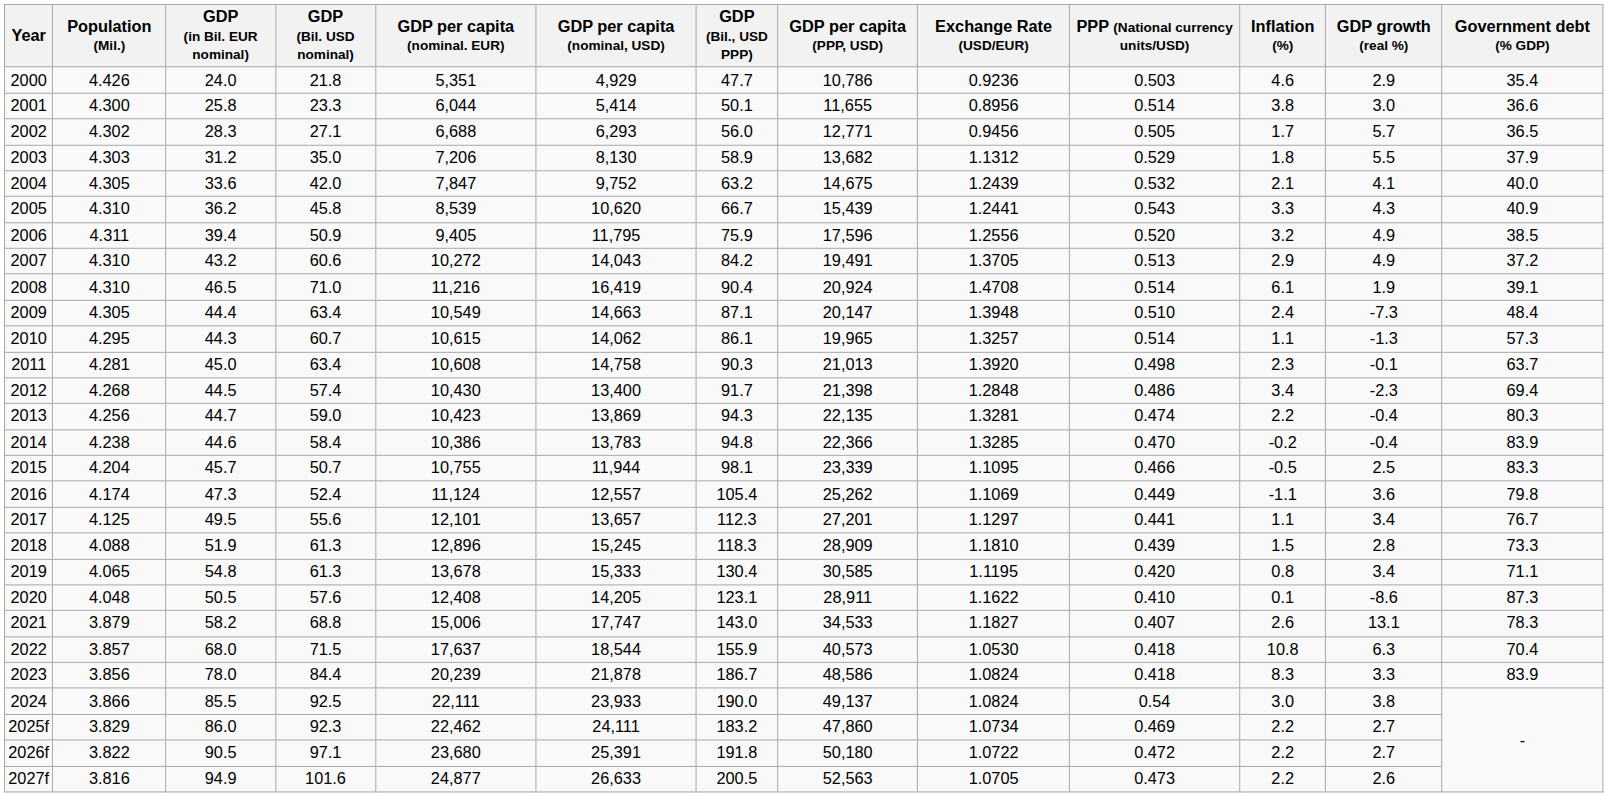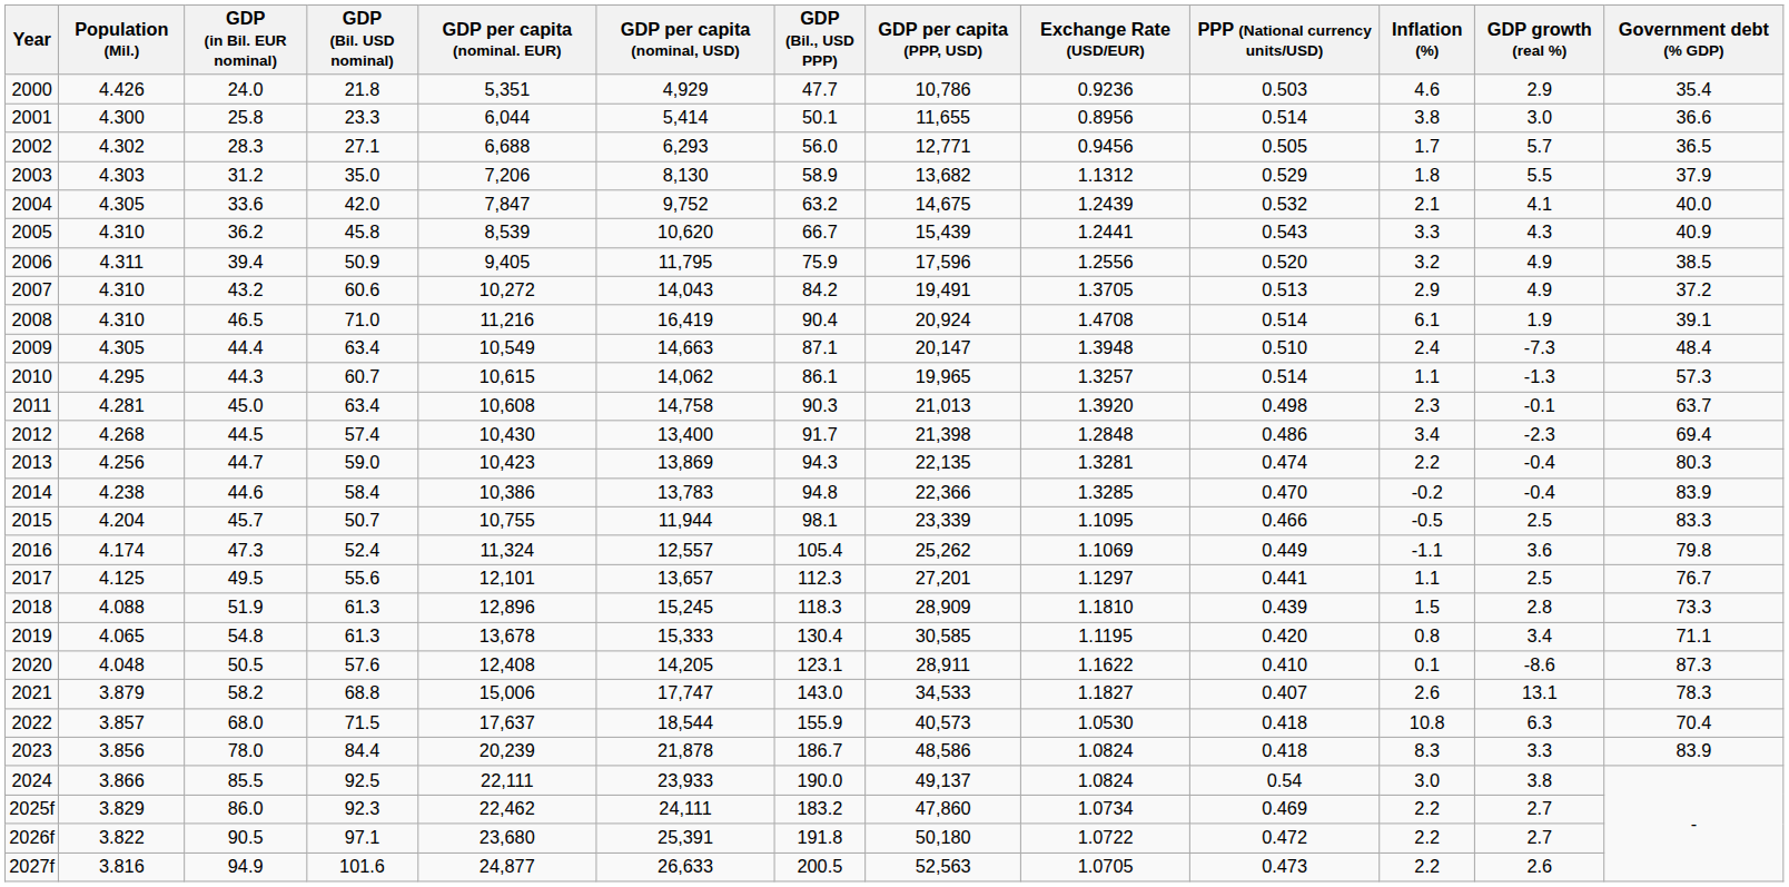 <table class="wikitable sortable" style="text-align: center;">
 <tr>
 <th>Year</th>
 <th>Population <small>(Mil.)</small></th>
 <th>GDP<br><small>(in Bil. EUR nominal)</small></th>
 <th>GDP<br><small>(Bil. USD nominal)</small></th>
 <th>GDP per capita <small>(nominal. EUR)</small></th>
 <th>GDP per capita <small>(nominal, USD)</small></th>
 <th>GDP<br><small>(Bil., USD PPP)</small></th>
 <th>GDP per capita <small>(PPP, USD)</small></th>
 <th>Exchange Rate <small>(USD/EUR)</small></th>
 <th>PPP <small>(National currency units/USD)</small></th>
 <th>Inflation <small>(%)</small></th>
 <th>GDP growth <small>(real %)</small></th>
 <th>Government debt <small>(% GDP)</small></th>
 </tr>
 <tr>
 <td>2000</td>
 <td>4.426</td>
 <td>24.0</td>
 <td>21.8</td>
 <td>5,351</td>
 <td>4,929</td>
 <td>47.7</td>
 <td>10,786</td>
 <td>0.9236</td>
 <td>0.503</td>
 <td>4.6</td>
 <td>2.9</td>
 <td>35.4</td>
 </tr>
 <tr>
 <td>2001</td>
 <td>4.300</td>
 <td>25.8</td>
 <td>23.3</td>
 <td>6,044</td>
 <td>5,414</td>
 <td>50.1</td>
 <td>11,655</td>
 <td>0.8956</td>
 <td>0.514</td>
 <td>3.8</td>
 <td>3.0</td>
 <td>36.6</td>
 </tr>
 <tr>
 <td>2002</td>
 <td>4.302</td>
 <td>28.3</td>
 <td>27.1</td>
 <td>6,688</td>
 <td>6,293</td>
 <td>56.0</td>
 <td>12,771</td>
 <td>0.9456</td>
 <td>0.505</td>
 <td>1.7</td>
 <td>5.7</td>
 <td>36.5</td>
 </tr>
 <tr>
 <td>2003</td>
 <td>4.303</td>
 <td>31.2</td>
 <td>35.0</td>
 <td>7,206</td>
 <td>8,130</td>
 <td>58.9</td>
 <td>13,682</td>
 <td>1.1312</td>
 <td>0.529</td>
 <td>1.8</td>
 <td>5.5</td>
 <td>37.9</td>
 </tr>
 <tr>
 <td>2004</td>
 <td>4.305</td>
 <td>33.6</td>
 <td>42.0</td>
 <td>7,847</td>
 <td>9,752</td>
 <td>63.2</td>
 <td>14,675</td>
 <td>1.2439</td>
 <td>0.532</td>
 <td>2.1</td>
 <td>4.1</td>
 <td>40.0</td>
 </tr>
 <tr>
 <td>2005</td>
 <td>4.310</td>
 <td>36.2</td>
 <td>45.8</td>
 <td>8,539</td>
 <td>10,620</td>
 <td>66.7</td>
 <td>15,439</td>
 <td>1.2441</td>
 <td>0.543</td>
 <td>3.3</td>
 <td>4.3</td>
 <td>40.9</td>
 </tr>
 <tr>
 <td>2006</td>
 <td>4.311</td>
 <td>39.4</td>
 <td>50.9</td>
 <td>9,405</td>
 <td>11,795</td>
 <td>75.9</td>
 <td>17,596</td>
 <td>1.2556</td>
 <td>0.520</td>
 <td>3.2</td>
 <td>4.9</td>
 <td>38.5</td>
 </tr>
 <tr>
 <td>2007</td>
 <td>4.310</td>
 <td>43.2</td>
 <td>60.6</td>
 <td>10,272</td>
 <td>14,043</td>
 <td>84.2</td>
 <td>19,491</td>
 <td>1.3705</td>
 <td>0.513</td>
 <td>2.9</td>
 <td>4.9</td>
 <td>37.2</td>
 </tr>
 <tr>
 <td>2008</td>
 <td>4.310</td>
 <td>46.5</td>
 <td>71.0</td>
 <td>11,216</td>
 <td>16,419</td>
 <td>90.4</td>
 <td>20,924</td>
 <td>1.4708</td>
 <td>0.514</td>
 <td>6.1</td>
 <td>1.9</td>
 <td>39.1</td>
 </tr>
 <tr>
 <td>2009</td>
 <td>4.305</td>
 <td>44.4</td>
 <td>63.4</td>
 <td>10,549</td>
 <td>14,663</td>
 <td>87.1</td>
 <td>20,147</td>
 <td>1.3948</td>
 <td>0.510</td>
 <td>2.4</td>
 <td>-7.3</td>
 <td>48.4</td>
 </tr>
 <tr>
 <td>2010</td>
 <td>4.295</td>
 <td>44.3</td>
 <td>60.7</td>
 <td>10,615</td>
 <td>14,062</td>
 <td>86.1</td>
 <td>19,965</td>
 <td>1.3257</td>
 <td>0.514</td>
 <td>1.1</td>
 <td>-1.3</td>
 <td>57.3</td>
 </tr>
 <tr>
 <td>2011</td>
 <td>4.281</td>
 <td>45.0</td>
 <td>63.4</td>
 <td>10,608</td>
 <td>14,758</td>
 <td>90.3</td>
 <td>21,013</td>
 <td>1.3920</td>
 <td>0.498</td>
 <td>2.3</td>
 <td>-0.1</td>
 <td>63.7</td>
 </tr>
 <tr>
 <td>2012</td>
 <td>4.268</td>
 <td>44.5</td>
 <td>57.4</td>
 <td>10,430</td>
 <td>13,400</td>
 <td>91.7</td>
 <td>21,398</td>
 <td>1.2848</td>
 <td>0.486</td>
 <td>3.4</td>
 <td>-2.3</td>
 <td>69.4</td>
 </tr>
 <tr>
 <td>2013</td>
 <td>4.256</td>
 <td>44.7</td>
 <td>59.0</td>
 <td>10,423</td>
 <td>13,869</td>
 <td>94.3</td>
 <td>22,135</td>
 <td>1.3281</td>
 <td>0.474</td>
 <td>2.2</td>
 <td>-0.4</td>
 <td>80.3</td>
 </tr>
 <tr>
 <td>2014</td>
 <td>4.238</td>
 <td>44.6</td>
 <td>58.4</td>
 <td>10,386</td>
 <td>13,783</td>
 <td>94.8</td>
 <td>22,366</td>
 <td>1.3285</td>
 <td>0.470</td>
 <td>-0.2</td>
 <td>-0.4</td>
 <td>83.9</td>
 </tr>
 <tr>
 <td>2015</td>
 <td>4.204</td>
 <td>45.7</td>
 <td>50.7</td>
 <td>10,755</td>
 <td>11,944</td>
 <td>98.1</td>
 <td>23,339</td>
 <td>1.1095</td>
 <td>0.466</td>
 <td>-0.5</td>
 <td>2.5</td>
 <td>83.3</td>
 </tr>
 <tr>
 <td>2016</td>
 <td>4.174</td>
 <td>47.3</td>
 <td>52.4</td>
-<td>11,124</td>
+<td>11,324</td>
 <td>12,557</td>
 <td>105.4</td>
 <td>25,262</td>
 <td>1.1069</td>
 <td>0.449</td>
 <td>-1.1</td>
 <td>3.6</td>
 <td>79.8</td>
 </tr>
 <tr>
 <td>2017</td>
 <td>4.125</td>
 <td>49.5</td>
 <td>55.6</td>
 <td>12,101</td>
 <td>13,657</td>
 <td>112.3</td>
 <td>27,201</td>
 <td>1.1297</td>
 <td>0.441</td>
 <td>1.1</td>
-<td>3.4</td>
+<td>2.5</td>
 <td>76.7</td>
 </tr>
 <tr>
 <td>2018</td>
 <td>4.088</td>
 <td>51.9</td>
 <td>61.3</td>
 <td>12,896</td>
 <td>15,245</td>
 <td>118.3</td>
 <td>28,909</td>
 <td>1.1810</td>
 <td>0.439</td>
 <td>1.5</td>
 <td>2.8</td>
 <td>73.3</td>
 </tr>
 <tr>
 <td>2019</td>
 <td>4.065</td>
 <td>54.8</td>
 <td>61.3</td>
 <td>13,678</td>
 <td>15,333</td>
 <td>130.4</td>
 <td>30,585</td>
 <td>1.1195</td>
 <td>0.420</td>
 <td>0.8</td>
 <td>3.4</td>
 <td>71.1</td>
 </tr>
 <tr>
 <td>2020</td>
 <td>4.048</td>
 <td>50.5</td>
 <td>57.6</td>
 <td>12,408</td>
 <td>14,205</td>
 <td>123.1</td>
 <td>28,911</td>
 <td>1.1622</td>
 <td>0.410</td>
 <td>0.1</td>
 <td>-8.6</td>
 <td>87.3</td>
 </tr>
 <tr>
 <td>2021</td>
 <td>3.879</td>
 <td>58.2</td>
 <td>68.8</td>
 <td>15,006</td>
 <td>17,747</td>
 <td>143.0</td>
 <td>34,533</td>
 <td>1.1827</td>
 <td>0.407</td>
 <td>2.6</td>
 <td>13.1</td>
 <td>78.3</td>
 </tr>
 <tr>
 <td>2022</td>
 <td>3.857</td>
 <td>68.0</td>
 <td>71.5</td>
 <td>17,637</td>
 <td>18,544</td>
 <td>155.9</td>
 <td>40,573</td>
 <td>1.0530</td>
 <td>0.418</td>
 <td>10.8</td>
 <td>6.3</td>
 <td>70.4</td>
 </tr>
 <tr>
 <td>2023</td>
 <td>3.856</td>
 <td>78.0</td>
 <td>84.4</td>
 <td>20,239</td>
 <td>21,878</td>
 <td>186.7</td>
 <td>48,586</td>
 <td>1.0824</td>
 <td>0.418</td>
 <td>8.3</td>
 <td>3.3</td>
 <td>83.9</td>
 </tr>
 <tr>
 <td>2024</td>
 <td>3.866</td>
 <td>85.5</td>
 <td>92.5</td>
 <td>22,111</td>
 <td>23,933</td>
 <td>190.0</td>
 <td>49,137</td>
 <td>1.0824</td>
 <td>0.54</td>
 <td>3.0</td>
 <td>3.8</td>
 <td rowspan="4">-</td>
 </tr>
 <tr>
 <td>2025f</td>
 <td>3.829</td>
 <td>86.0</td>
 <td>92.3</td>
 <td>22,462</td>
 <td>24,111</td>
 <td>183.2</td>
 <td>47,860</td>
 <td>1.0734</td>
 <td>0.469</td>
 <td>2.2</td>
 <td>2.7</td>
 </tr>
 <tr>
 <td>2026f</td>
 <td>3.822</td>
 <td>90.5</td>
 <td>97.1</td>
 <td>23,680</td>
 <td>25,391</td>
 <td>191.8</td>
 <td>50,180</td>
 <td>1.0722</td>
 <td>0.472</td>
 <td>2.2</td>
 <td>2.7</td>
 </tr>
 <tr>
 <td>2027f</td>
 <td>3.816</td>
 <td>94.9</td>
 <td>101.6</td>
 <td>24,877</td>
 <td>26,633</td>
 <td>200.5</td>
 <td>52,563</td>
 <td>1.0705</td>
 <td>0.473</td>
 <td>2.2</td>
 <td>2.6</td>
 </tr>
 </table>
